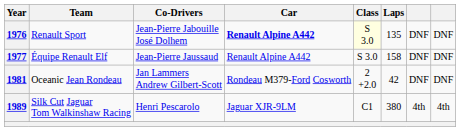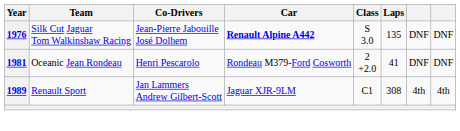 <table class="wikitable" style="text-align:center; font-size:90%">
 <tr>
 <th>Year</th>
 <th>Team</th>
 <th>Co-Drivers</th>
 <th>Car</th>
 <th>Class</th>
 <th>Laps</th>
 <th></th>
 <th></th>
 </tr>
 <tr>
 <th><a href='#'>1976</a></th>
-<td align="left" nowrap> <a href='#'>Renault Sport</a></td>
+<td align="left" nowrap> <a href='#'>Silk Cut</a> <a href='#'>Jaguar</a><br> <a href='#'>Tom Walkinshaw Racing</a></td>
 <td align="left" nowrap> <a href='#'>Jean-Pierre Jabouille</a><br> <a href='#'>José Dolhem</a></td>
 <td align="left" nowrap><strong><a href='#'>Renault Alpine A442</a></strong></td>
-<td style="background: lightyellow;">S<br>3.0</td>
+<td>S<br>3.0</td>
 <td>135</td>
-<td>DNF</td>
-<td>DNF</td>
-</tr>
-<tr>
-<th><a href='#'>1977</a></th>
-<td align="left" nowrap> <a href='#'>Équipe Renault Elf</a></td>
-<td align="left" nowrap> <a href='#'>Jean-Pierre Jaussaud</a></td>
-<td align="left" nowrap><a href='#'>Renault Alpine A442</a></td>
-<td>S 3.0</td>
-<td>158</td>
 <td>DNF</td>
 <td>DNF</td>
 </tr>
 <tr>
 <th><a href='#'>1981</a></th>
 <td align="left" nowrap> Oceanic <a href='#'>Jean Rondeau</a></td>
-<td align="left" nowrap> <a href='#'>Jan Lammers</a><br> <a href='#'>Andrew Gilbert-Scott</a></td>
+<td align="left" nowrap> <a href='#'>Henri Pescarolo</a></td>
 <td align="left" nowrap><a href='#'>Rondeau</a> M379-<a href='#'>Ford</a> <a href='#'>Cosworth</a></td>
 <td>2<br>+2.0</td>
-<td>42</td>
+<td>41</td>
 <td>DNF</td>
 <td>DNF</td>
 </tr>
 <tr>
 <th><a href='#'>1989</a></th>
-<td align="left" nowrap> <a href='#'>Silk Cut</a> <a href='#'>Jaguar</a><br> <a href='#'>Tom Walkinshaw Racing</a></td>
-<td align="left" nowrap> <a href='#'>Henri Pescarolo</a></td>
+<td align="left" nowrap> <a href='#'>Renault Sport</a></td>
+<td align="left" nowrap> <a href='#'>Jan Lammers</a><br> <a href='#'>Andrew Gilbert-Scott</a></td>
 <td align="left" nowrap><a href='#'>Jaguar XJR-9LM</a></td>
 <td>C1</td>
-<td>380</td>
+<td>308</td>
 <td>4th</td>
 <td>4th</td>
 </tr>
 <tr>
 <th colspan="8"></th>
 </tr>
 </table>
